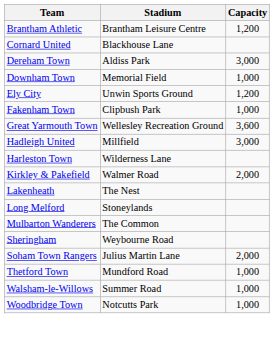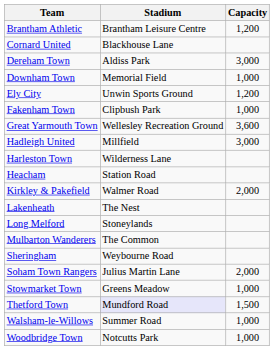 <table class="wikitable sortable">
 <tr>
 <th>Team</th>
 <th>Stadium</th>
 <th>Capacity</th>
 </tr>
 <tr>
 <td><a href='#'>Brantham Athletic</a></td>
 <td>Brantham Leisure Centre</td>
 <td align="center">1,200</td>
 </tr>
 <tr>
 <td><a href='#'>Cornard United</a></td>
 <td>Blackhouse Lane</td>
 <td align="center"></td>
 </tr>
 <tr>
 <td><a href='#'>Dereham Town</a></td>
 <td>Aldiss Park</td>
 <td align="center">3,000</td>
 </tr>
 <tr>
 <td><a href='#'>Downham Town</a></td>
 <td>Memorial Field</td>
 <td align="center">1,000</td>
 </tr>
 <tr>
 <td><a href='#'>Ely City</a></td>
 <td>Unwin Sports Ground</td>
 <td align="center">1,200</td>
 </tr>
 <tr>
 <td><a href='#'>Fakenham Town</a></td>
 <td>Clipbush Park</td>
 <td align="center">1,000</td>
 </tr>
 <tr>
 <td><a href='#'>Great Yarmouth Town</a></td>
 <td>Wellesley Recreation Ground</td>
 <td align="center">3,600</td>
 </tr>
 <tr>
 <td><a href='#'>Hadleigh United</a></td>
 <td>Millfield</td>
 <td align="center">3,000</td>
 </tr>
 <tr>
 <td><a href='#'>Harleston Town</a></td>
 <td>Wilderness Lane</td>
 <td align="center"></td>
 </tr>
 <tr>
+<td><a href='#'>Heacham</a></td>
+<td>Station Road</td>
+<td align="center"></td>
+</tr>
+<tr>
 <td><a href='#'>Kirkley & Pakefield</a></td>
 <td>Walmer Road</td>
 <td align="center">2,000</td>
 </tr>
 <tr>
 <td><a href='#'>Lakenheath</a></td>
 <td>The Nest</td>
 <td align="center"></td>
 </tr>
 <tr>
 <td><a href='#'>Long Melford</a></td>
 <td>Stoneylands</td>
 <td align="center"></td>
 </tr>
 <tr>
 <td><a href='#'>Mulbarton Wanderers</a></td>
 <td>The Common</td>
 <td align="center"></td>
 </tr>
 <tr>
 <td><a href='#'>Sheringham</a></td>
 <td>Weybourne Road</td>
 <td align="center"></td>
 </tr>
 <tr>
 <td><a href='#'>Soham Town Rangers</a></td>
 <td>Julius Martin Lane</td>
 <td align="center">2,000</td>
 </tr>
 <tr>
+<td><a href='#'>Stowmarket Town</a></td>
+<td>Greens Meadow</td>
+<td style="text-align:center;">1,000</td>
+</tr>
+<tr>
 <td><a href='#'>Thetford Town</a></td>
-<td>Mundford Road</td>
-<td align="center">1,000</td>
+<td style="background: lavender;">Mundford Road</td>
+<td align="center">1,500</td>
 </tr>
 <tr>
 <td><a href='#'>Walsham-le-Willows</a></td>
 <td>Summer Road</td>
 <td align="center">1,000</td>
 </tr>
 <tr>
 <td><a href='#'>Woodbridge Town</a></td>
 <td>Notcutts Park</td>
 <td align="center">1,000</td>
 </tr>
 </table>
